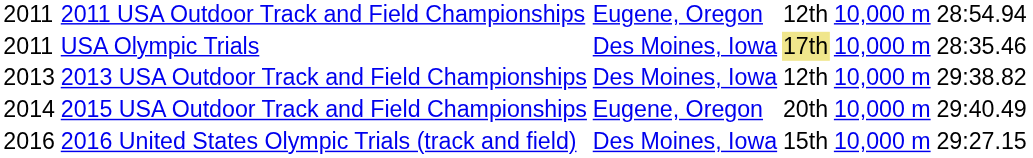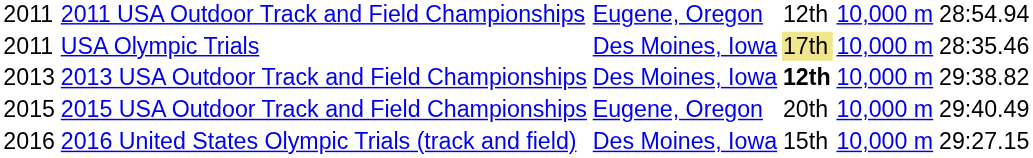 <table>
 <tr>
 <td>2011</td>
 <td><a href='#'>2011 USA Outdoor Track and Field Championships</a></td>
 <td><a href='#'>Eugene, Oregon</a></td>
 <td>12th</td>
 <td><a href='#'>10,000 m</a></td>
 <td>28:54.94</td>
 </tr>
 <tr>
 <td>2011</td>
 <td><a href='#'>USA Olympic Trials</a></td>
 <td><a href='#'>Des Moines, Iowa</a></td>
 <td style="background: khaki;">17th</td>
 <td><a href='#'>10,000 m</a></td>
 <td>28:35.46</td>
 </tr>
 <tr>
 <td>2013</td>
 <td><a href='#'>2013 USA Outdoor Track and Field Championships</a></td>
 <td><a href='#'>Des Moines, Iowa</a></td>
-<td>12th</td>
+<td><strong>12th</strong></td>
 <td><a href='#'>10,000 m</a></td>
 <td>29:38.82</td>
 </tr>
 <tr>
-<td>2014</td>
+<td>2015</td>
 <td><a href='#'>2015 USA Outdoor Track and Field Championships</a></td>
 <td><a href='#'>Eugene, Oregon</a></td>
 <td>20th</td>
 <td><a href='#'>10,000 m</a></td>
 <td>29:40.49</td>
 </tr>
 <tr>
 <td>2016</td>
 <td><a href='#'>2016 United States Olympic Trials (track and field)</a></td>
 <td><a href='#'>Des Moines, Iowa</a></td>
 <td>15th</td>
 <td><a href='#'>10,000 m</a></td>
 <td>29:27.15</td>
 </tr>
 <tr>
 </tr>
 </table>
